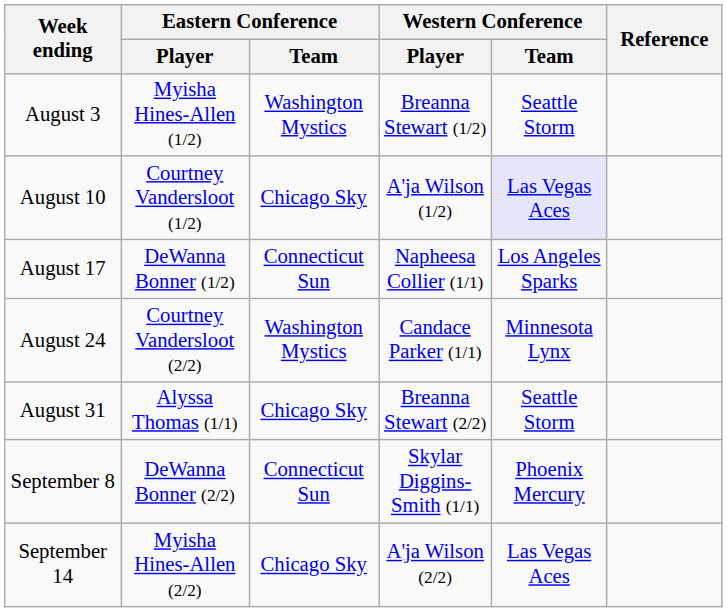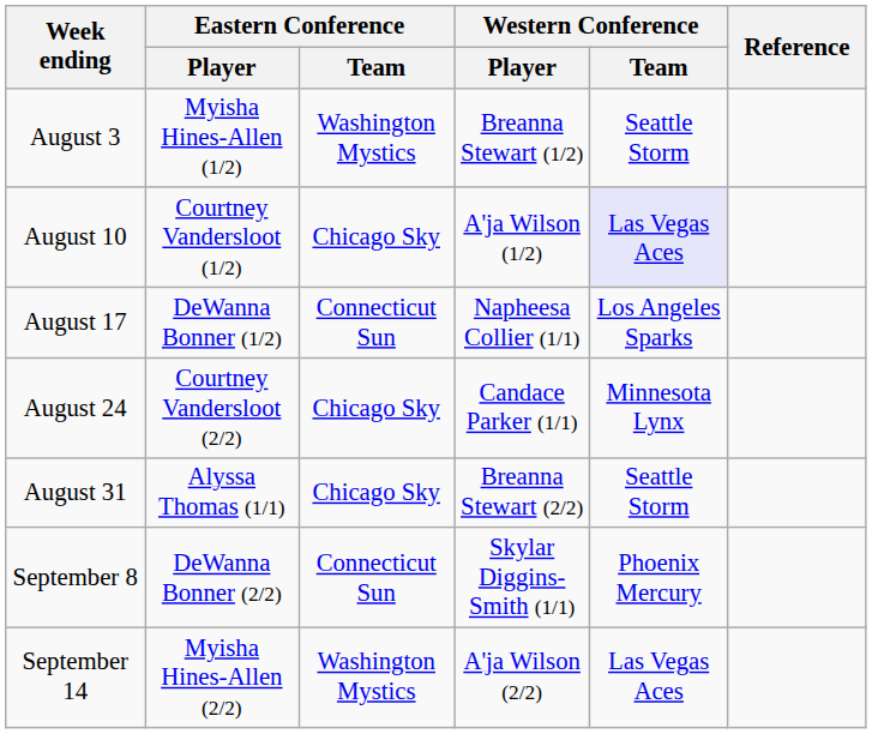 <table class="wikitable" style="width: 80%; text-align:center; font-size:90%">
 <tr>
 <th rowspan=2 width=60>Week ending</th>
 <th colspan=2 width=120>Eastern Conference</th>
 <th colspan=2 width=120>Western Conference</th>
 <th rowspan=2 width=50>Reference</th>
 </tr>
 <tr>
 <th width=60>Player</th>
 <th width=60>Team</th>
 <th width=60>Player</th>
 <th width=60>Team</th>
 </tr>
 <tr>
 <td>August 3</td>
 <td><a href='#'>Myisha Hines-Allen</a> <small>(1/2)</small></td>
 <td><a href='#'>Washington Mystics</a></td>
 <td><a href='#'>Breanna Stewart</a> <small>(1/2)</small></td>
 <td><a href='#'>Seattle Storm</a></td>
 <td></td>
 </tr>
 <tr>
 <td>August 10</td>
 <td><a href='#'>Courtney Vandersloot</a> <small>(1/2)</small></td>
 <td><a href='#'>Chicago Sky</a></td>
 <td><a href='#'>A'ja Wilson</a> <small>(1/2)</small></td>
 <td style="background: lavender;"><a href='#'>Las Vegas Aces</a></td>
 <td></td>
 </tr>
 <tr>
 <td>August 17</td>
 <td><a href='#'>DeWanna Bonner</a> <small>(1/2)</small></td>
 <td><a href='#'>Connecticut Sun</a></td>
 <td><a href='#'>Napheesa Collier</a> <small>(1/1)</small></td>
 <td><a href='#'>Los Angeles Sparks</a></td>
 <td></td>
 </tr>
 <tr>
 <td>August 24</td>
 <td><a href='#'>Courtney Vandersloot</a> <small>(2/2)</small></td>
-<td><a href='#'>Washington Mystics</a></td>
+<td><a href='#'>Chicago Sky</a></td>
 <td><a href='#'>Candace Parker</a> <small>(1/1)</small></td>
 <td><a href='#'>Minnesota Lynx</a></td>
 <td></td>
 </tr>
 <tr>
 <td>August 31</td>
 <td><a href='#'>Alyssa Thomas</a> <small>(1/1)</small></td>
 <td><a href='#'>Chicago Sky</a></td>
 <td><a href='#'>Breanna Stewart</a> <small>(2/2)</small></td>
 <td><a href='#'>Seattle Storm</a></td>
 <td></td>
 </tr>
 <tr>
 <td>September 8</td>
 <td><a href='#'>DeWanna Bonner</a> <small>(2/2)</small></td>
 <td><a href='#'>Connecticut Sun</a></td>
 <td><a href='#'>Skylar Diggins-Smith</a> <small>(1/1)</small></td>
 <td><a href='#'>Phoenix Mercury</a></td>
 <td></td>
 </tr>
 <tr>
 <td>September 14</td>
 <td><a href='#'>Myisha Hines-Allen</a> <small>(2/2)</small></td>
-<td><a href='#'>Chicago Sky</a></td>
+<td><a href='#'>Washington Mystics</a></td>
 <td><a href='#'>A'ja Wilson</a> <small>(2/2)</small></td>
 <td><a href='#'>Las Vegas Aces</a></td>
 <td></td>
 </tr>
 </table>
